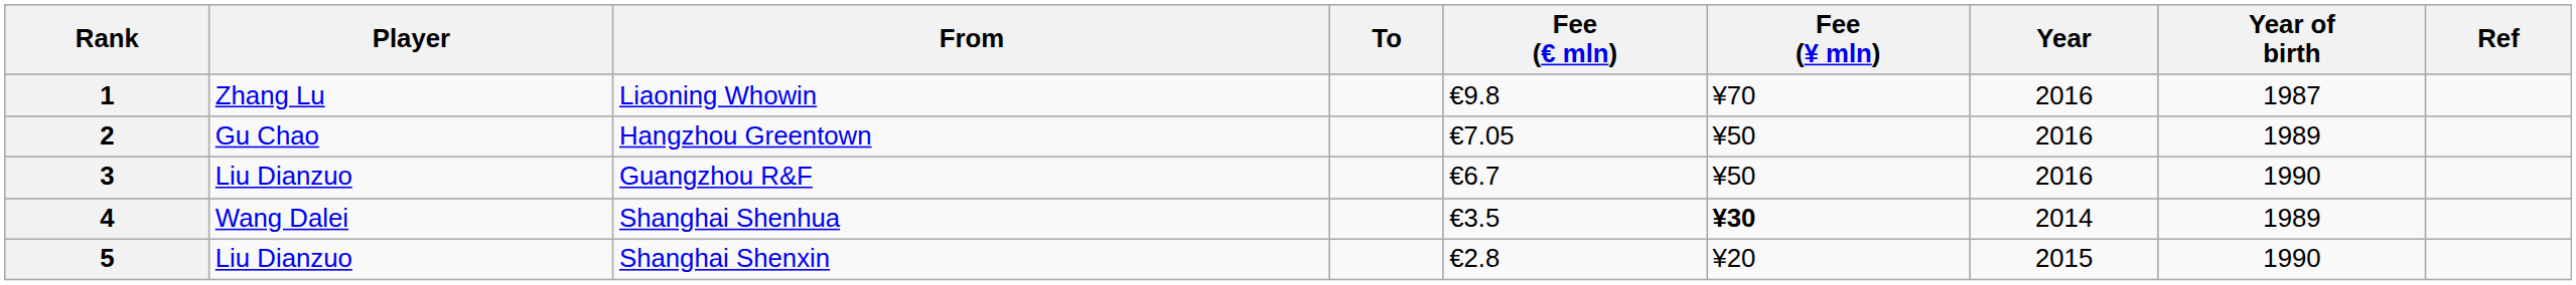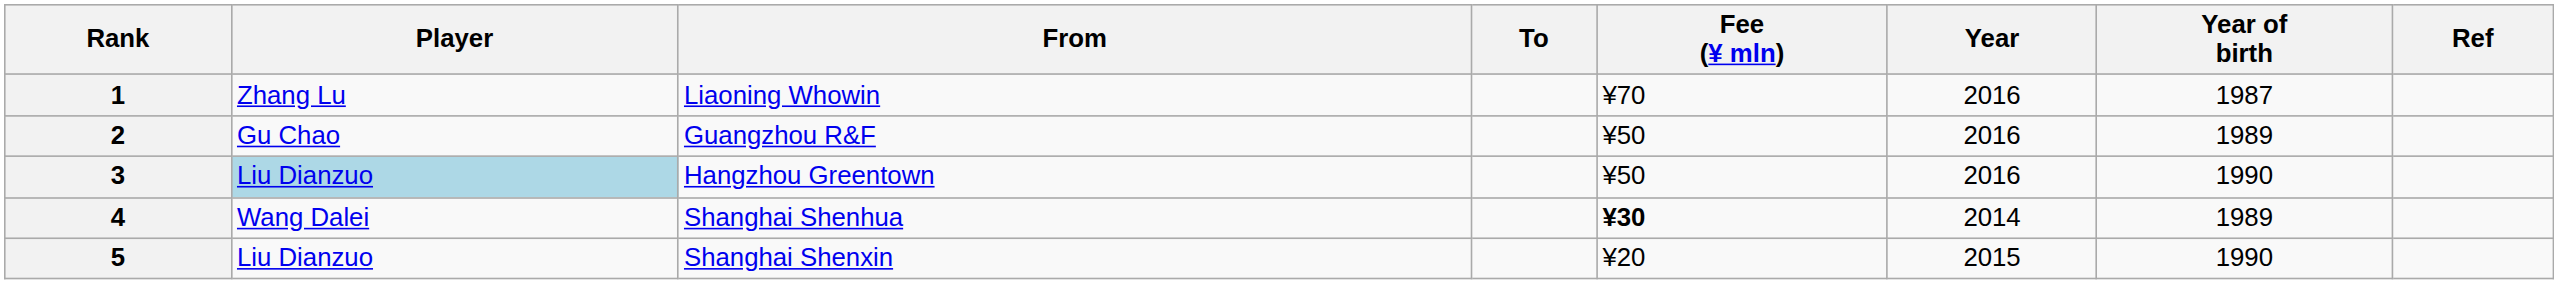 <table class="wikitable sortable mw-collapsible" style="width:100%;">
 <tr>
 <th scope="row" data-sort-type="number">Rank</th>
 <th scope="row">Player</th>
 <th scope="row">From</th>
 <th scope="row">To</th>
-<th scope="row">Fee<br>(<a href='#'>€ mln</a>)</th>
 <th scope="row">Fee<br>(<a href='#'>¥ mln</a>)</th>
 <th scope="row">Year</th>
 <th scope="row">Year of<br>birth</th>
 <th scope="row">Ref</th>
 </tr>
 <tr>
 <th>1</th>
 <td> <a href='#'>Zhang Lu</a></td>
 <td> <a href='#'>Liaoning Whowin</a></td>
 <td></td>
-<td>€9.8</td>
 <td>¥70</td>
 <td align=center>2016</td>
 <td align=center>1987</td>
 <td style="text-align:center;"></td>
 </tr>
 <tr>
 <th>2</th>
 <td> <a href='#'>Gu Chao</a></td>
-<td> <a href='#'>Hangzhou Greentown</a></td>
+<td> <a href='#'>Guangzhou R&F</a></td>
 <td></td>
-<td>€7.05</td>
 <td>¥50</td>
 <td align=center>2016</td>
 <td align=center>1989</td>
 <td style="text-align:center;"></td>
 </tr>
 <tr>
 <th>3</th>
-<td> <a href='#'>Liu Dianzuo</a></td>
-<td> <a href='#'>Guangzhou R&F</a></td>
+<td style="background: lightblue;"> <a href='#'>Liu Dianzuo</a></td>
+<td> <a href='#'>Hangzhou Greentown</a></td>
 <td></td>
-<td>€6.7</td>
 <td>¥50</td>
 <td align=center>2016</td>
 <td align=center>1990</td>
 <td style="text-align:center;"></td>
 </tr>
 <tr>
 <th>4</th>
 <td> <a href='#'>Wang Dalei</a></td>
 <td> <a href='#'>Shanghai Shenhua</a></td>
 <td></td>
-<td>€3.5</td>
 <td><strong>¥30</strong></td>
 <td align=center>2014</td>
 <td align=center>1989</td>
 <td style="text-align:center;"></td>
 </tr>
 <tr>
 <th>5</th>
 <td> <a href='#'>Liu Dianzuo</a></td>
 <td> <a href='#'>Shanghai Shenxin</a></td>
 <td></td>
-<td>€2.8</td>
 <td>¥20</td>
 <td align=center>2015</td>
 <td align=center>1990</td>
 <td style="text-align:center;"></td>
 </tr>
 </table>
